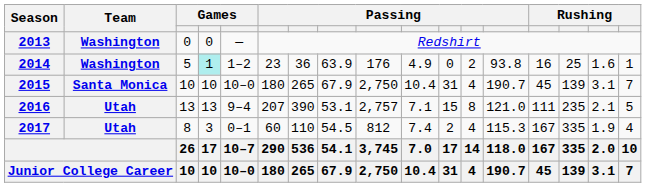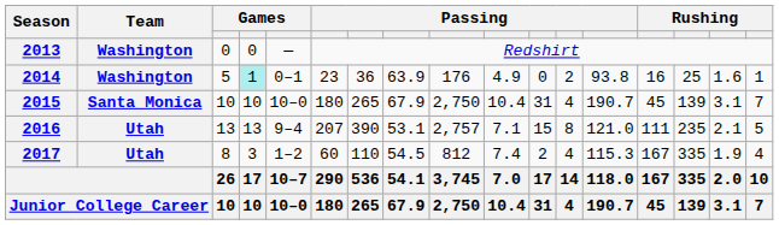 <table class="wikitable" style="text-align:center;">
 <tr>
 <th rowspan="2">Season</th>
 <th rowspan="2">Team</th>
 <th colspan="3">Games</th>
 <th colspan="8">Passing</th>
 <th colspan="4">Rushing</th>
 </tr>
 <tr>
 <th></th>
 <th></th>
 <th></th>
 <th></th>
 <th></th>
 <th></th>
 <th></th>
 <th></th>
 <th></th>
 <th></th>
 <th></th>
 <th></th>
 <th></th>
 <th></th>
 <th></th>
 </tr>
 <tr>
 <th><a href='#'>2013</a></th>
 <th><a href='#'>Washington</a></th>
 <td>0</td>
 <td>0</td>
 <td>—</td>
 <td colspan="12"> <em><a href='#'>Redshirt</a></em></td>
 </tr>
 <tr>
 <th><a href='#'>2014</a></th>
 <th><a href='#'>Washington</a></th>
 <td>5</td>
 <td style="background: paleturquoise;">1</td>
-<td>1–2</td>
+<td>0–1</td>
 <td>23</td>
 <td>36</td>
 <td>63.9</td>
 <td>176</td>
 <td>4.9</td>
 <td>0</td>
 <td>2</td>
 <td>93.8</td>
 <td>16</td>
 <td>25</td>
 <td>1.6</td>
 <td>1</td>
 </tr>
 <tr>
 <th><a href='#'>2015</a></th>
 <th><a href='#'>Santa Monica</a></th>
 <td>10</td>
 <td>10</td>
 <td>10–0</td>
 <td>180</td>
 <td>265</td>
 <td>67.9</td>
 <td>2,750</td>
 <td>10.4</td>
 <td>31</td>
 <td>4</td>
 <td>190.7</td>
 <td>45</td>
 <td>139</td>
 <td>3.1</td>
 <td>7</td>
 </tr>
 <tr>
 <th><a href='#'>2016</a></th>
 <th><a href='#'>Utah</a></th>
 <td>13</td>
 <td>13</td>
 <td>9–4</td>
 <td>207</td>
 <td>390</td>
 <td>53.1</td>
 <td>2,757</td>
 <td>7.1</td>
 <td>15</td>
 <td>8</td>
 <td>121.0</td>
 <td>111</td>
 <td>235</td>
 <td>2.1</td>
 <td>5</td>
 </tr>
 <tr>
 <th><a href='#'>2017</a></th>
 <th><a href='#'>Utah</a></th>
 <td>8</td>
 <td>3</td>
-<td>0–1</td>
+<td>1–2</td>
 <td>60</td>
 <td>110</td>
 <td>54.5</td>
 <td>812</td>
 <td>7.4</td>
 <td>2</td>
 <td>4</td>
 <td>115.3</td>
 <td>167</td>
 <td>335</td>
 <td>1.9</td>
 <td>4</td>
 </tr>
 <tr>
 <th colspan="2"></th>
 <th>26</th>
 <th>17</th>
 <th>10–7</th>
 <th>290</th>
 <th>536</th>
 <th>54.1</th>
 <th>3,745</th>
 <th>7.0</th>
 <th>17</th>
 <th>14</th>
 <th>118.0</th>
 <th>167</th>
 <th>335</th>
 <th>2.0</th>
 <th>10</th>
 </tr>
 <tr>
 <th colspan="2"><a href='#'>Junior College Career</a></th>
 <th>10</th>
 <th>10</th>
 <th>10–0</th>
 <th>180</th>
 <th>265</th>
 <th>67.9</th>
 <th>2,750</th>
 <th>10.4</th>
 <th>31</th>
 <th>4</th>
 <th>190.7</th>
 <th>45</th>
 <th>139</th>
 <th>3.1</th>
 <th>7</th>
 </tr>
 </table>
